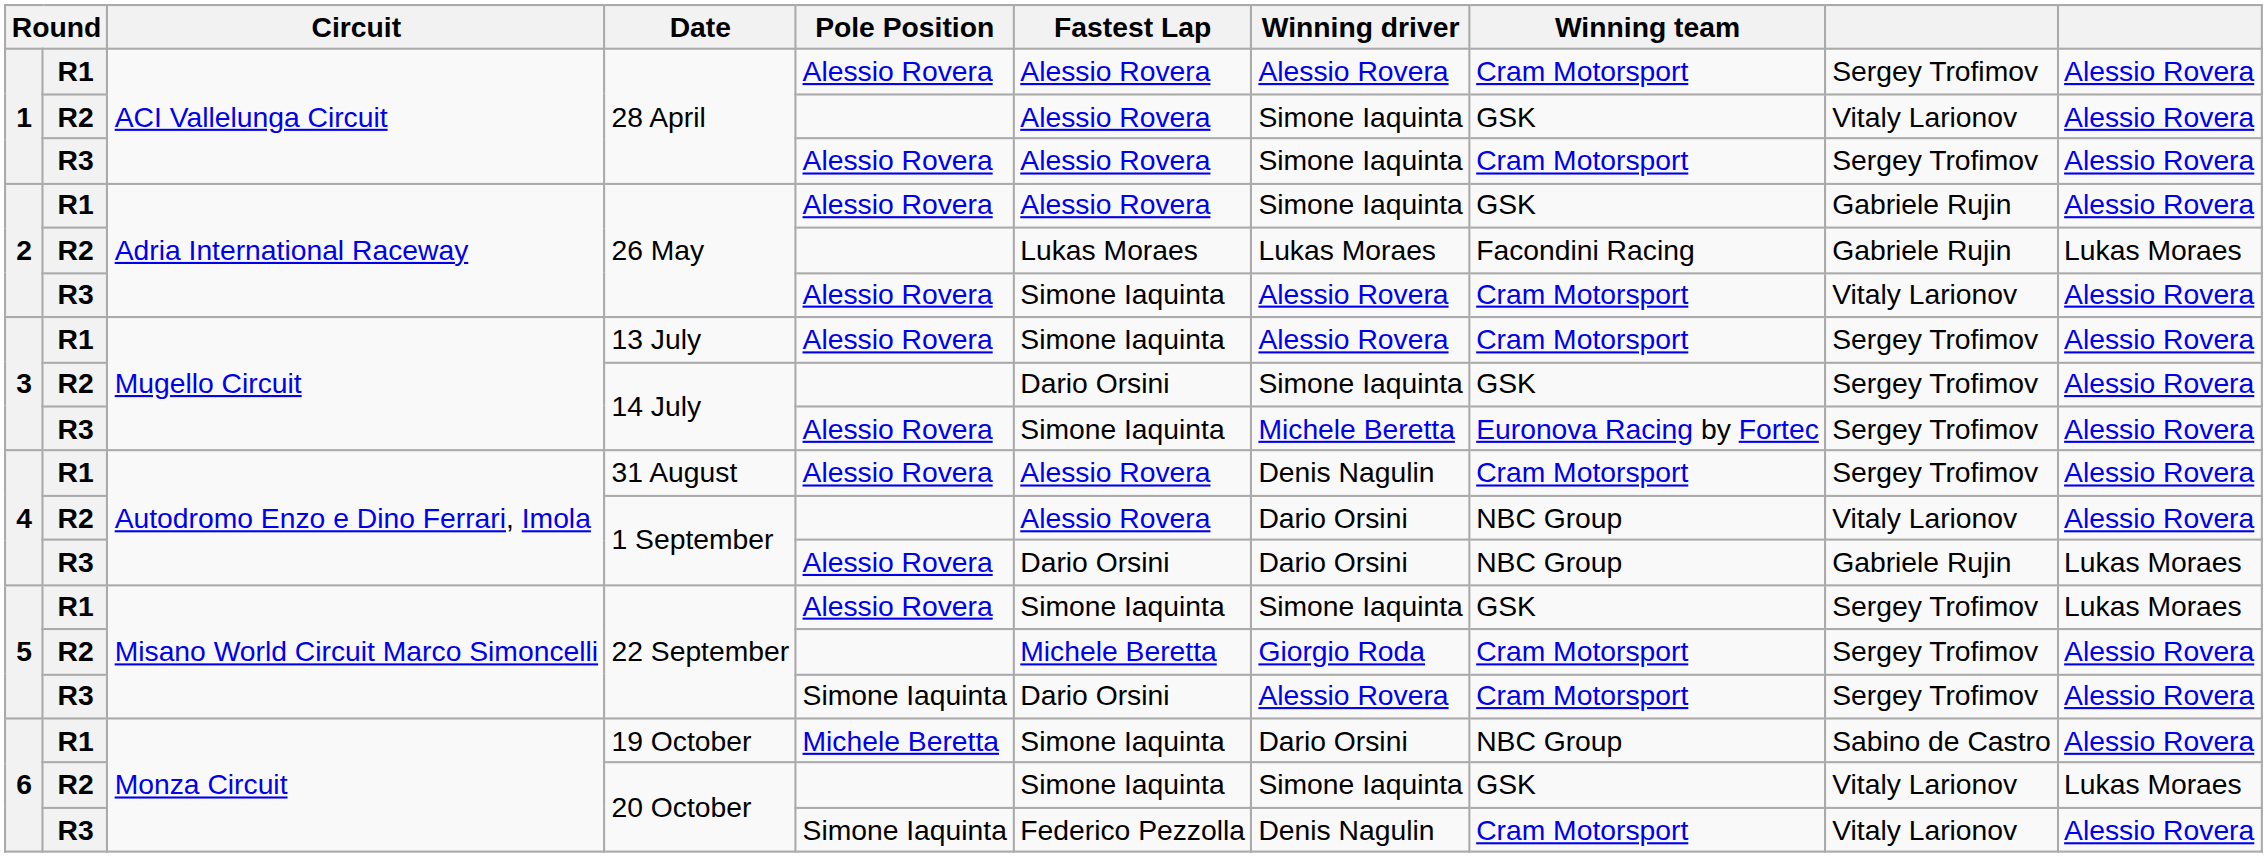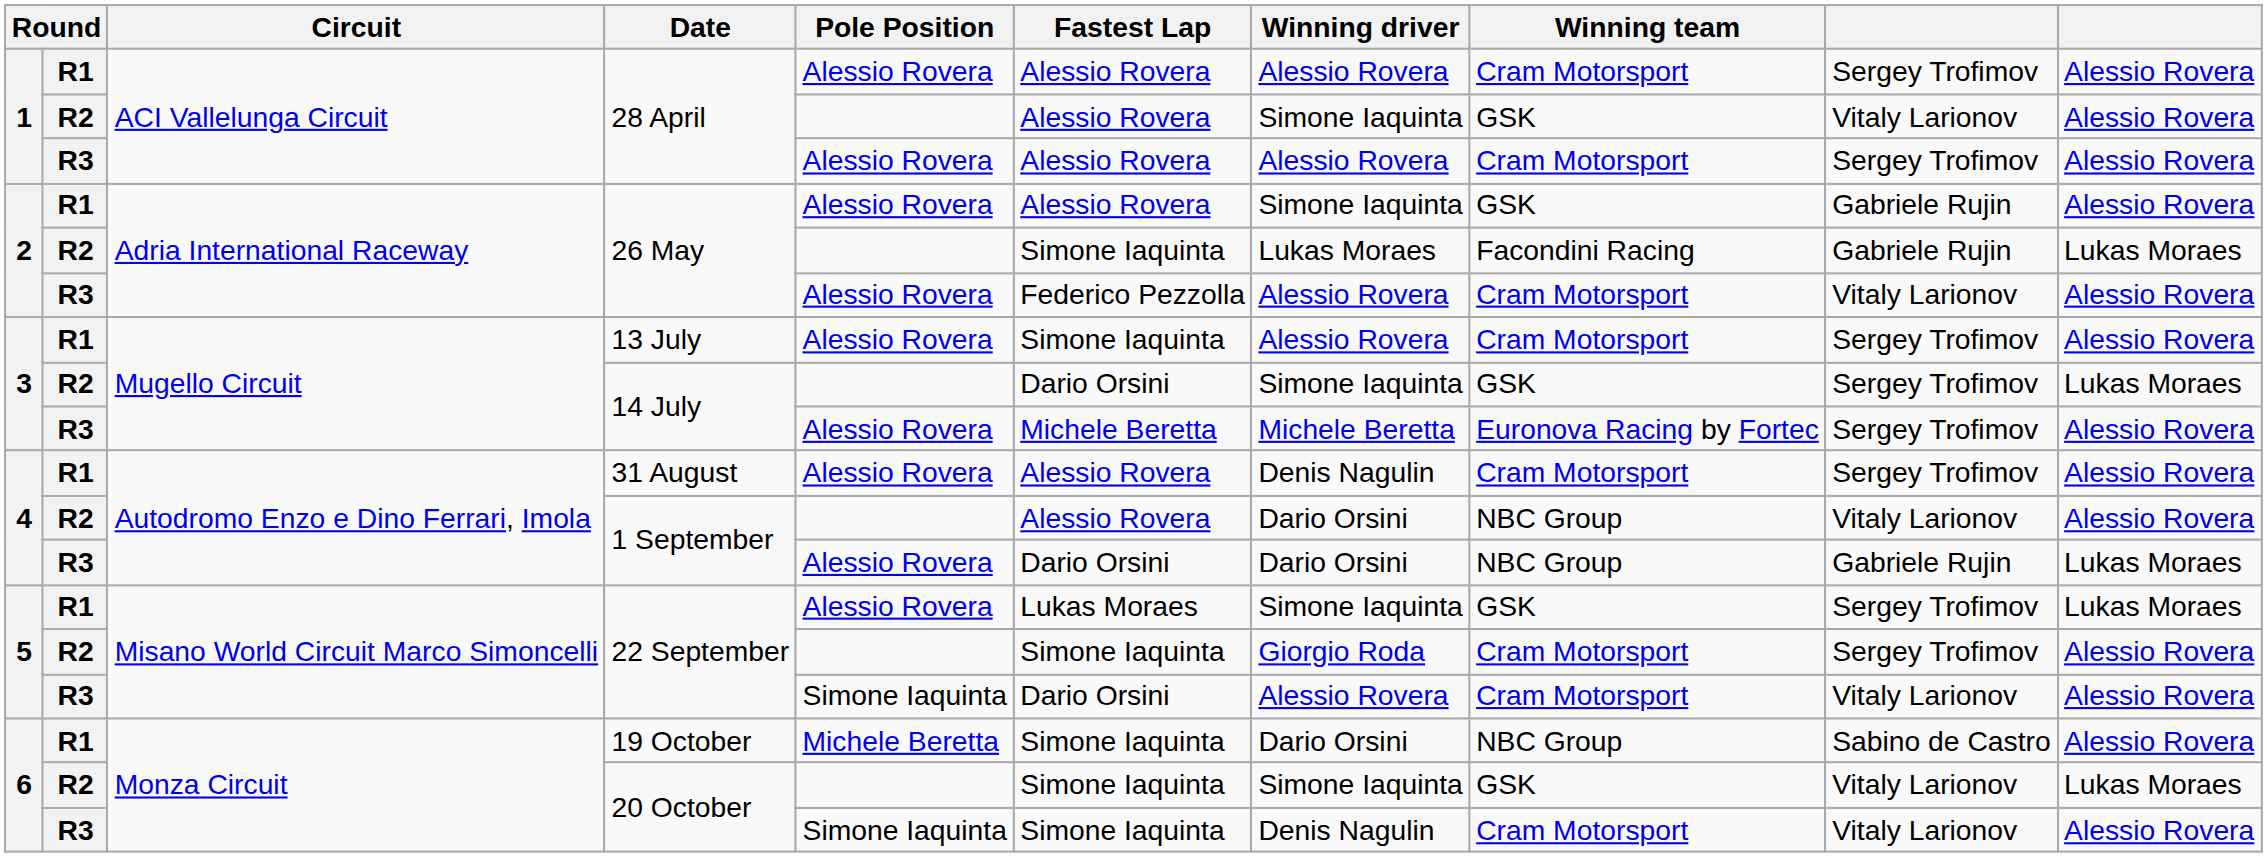 <table class="wikitable" style="font-size: 85%;">
 <tr>
 <th colspan=2>Round</th>
 <th>Circuit</th>
 <th>Date</th>
 <th>Pole Position</th>
 <th>Fastest Lap</th>
 <th>Winning driver</th>
 <th>Winning team</th>
 <th></th>
 <th></th>
 </tr>
 <tr>
 <th rowspan=3>1</th>
 <th>R1</th>
 <td rowspan=3><a href='#'>ACI Vallelunga Circuit</a></td>
 <td rowspan=3>28 April</td>
 <td nowrap> <a href='#'>Alessio Rovera</a></td>
 <td nowrap> <a href='#'>Alessio Rovera</a></td>
 <td nowrap> <a href='#'>Alessio Rovera</a></td>
 <td><a href='#'>Cram Motorsport</a></td>
 <td nowrap> Sergey Trofimov</td>
 <td nowrap> <a href='#'>Alessio Rovera</a></td>
 </tr>
 <tr>
 <th>R2</th>
 <td></td>
 <td> <a href='#'>Alessio Rovera</a></td>
 <td> Simone Iaquinta</td>
 <td>GSK</td>
 <td> Vitaly Larionov</td>
 <td> <a href='#'>Alessio Rovera</a></td>
 </tr>
 <tr>
 <th>R3</th>
 <td> <a href='#'>Alessio Rovera</a></td>
 <td> <a href='#'>Alessio Rovera</a></td>
-<td nowrap> Simone Iaquinta</td>
+<td> <a href='#'>Alessio Rovera</a></td>
 <td><a href='#'>Cram Motorsport</a></td>
 <td> Sergey Trofimov</td>
 <td> <a href='#'>Alessio Rovera</a></td>
 </tr>
 <tr>
 <th rowspan=3>2</th>
 <th>R1</th>
 <td rowspan=3><a href='#'>Adria International Raceway</a></td>
 <td rowspan=3>26 May</td>
 <td> <a href='#'>Alessio Rovera</a></td>
 <td> <a href='#'>Alessio Rovera</a></td>
 <td> Simone Iaquinta</td>
 <td>GSK</td>
 <td> Gabriele Rujin</td>
 <td> <a href='#'>Alessio Rovera</a></td>
 </tr>
 <tr>
 <th>R2</th>
 <td></td>
-<td> Lukas Moraes</td>
+<td nowrap> Simone Iaquinta</td>
 <td> Lukas Moraes</td>
 <td>Facondini Racing</td>
 <td> Gabriele Rujin</td>
 <td> Lukas Moraes</td>
 </tr>
 <tr>
 <th>R3</th>
 <td> <a href='#'>Alessio Rovera</a></td>
-<td> Simone Iaquinta</td>
+<td nowrap> Federico Pezzolla</td>
 <td> <a href='#'>Alessio Rovera</a></td>
 <td><a href='#'>Cram Motorsport</a></td>
 <td> Vitaly Larionov</td>
 <td> <a href='#'>Alessio Rovera</a></td>
 </tr>
 <tr>
 <th rowspan=3>3</th>
 <th>R1</th>
 <td rowspan=3><a href='#'>Mugello Circuit</a></td>
 <td>13 July</td>
 <td> <a href='#'>Alessio Rovera</a></td>
 <td> Simone Iaquinta</td>
 <td> <a href='#'>Alessio Rovera</a></td>
 <td><a href='#'>Cram Motorsport</a></td>
 <td> Sergey Trofimov</td>
 <td> <a href='#'>Alessio Rovera</a></td>
 </tr>
 <tr>
 <th>R2</th>
 <td rowspan=2>14 July</td>
 <td></td>
 <td> Dario Orsini</td>
 <td> Simone Iaquinta</td>
 <td>GSK</td>
 <td> Sergey Trofimov</td>
-<td> <a href='#'>Alessio Rovera</a></td>
+<td> Lukas Moraes</td>
 </tr>
 <tr>
 <th>R3</th>
 <td> <a href='#'>Alessio Rovera</a></td>
-<td> Simone Iaquinta</td>
+<td> <a href='#'>Michele Beretta</a></td>
 <td> <a href='#'>Michele Beretta</a></td>
 <td nowrap><a href='#'>Euronova Racing</a> by <a href='#'>Fortec</a></td>
 <td> Sergey Trofimov</td>
 <td> <a href='#'>Alessio Rovera</a></td>
 </tr>
 <tr>
 <th rowspan=3>4</th>
 <th>R1</th>
 <td rowspan=3 nowrap><a href='#'>Autodromo Enzo e Dino Ferrari</a>, <a href='#'>Imola</a></td>
 <td>31 August</td>
 <td> <a href='#'>Alessio Rovera</a></td>
 <td> <a href='#'>Alessio Rovera</a></td>
 <td> Denis Nagulin</td>
 <td><a href='#'>Cram Motorsport</a></td>
 <td> Sergey Trofimov</td>
 <td> <a href='#'>Alessio Rovera</a></td>
 </tr>
 <tr>
 <th>R2</th>
 <td rowspan=2>1 September</td>
 <td></td>
 <td> <a href='#'>Alessio Rovera</a></td>
 <td> Dario Orsini</td>
 <td>NBC Group</td>
 <td> Vitaly Larionov</td>
 <td> <a href='#'>Alessio Rovera</a></td>
 </tr>
 <tr>
 <th>R3</th>
 <td> <a href='#'>Alessio Rovera</a></td>
 <td> Dario Orsini</td>
 <td> Dario Orsini</td>
 <td>NBC Group</td>
 <td> Gabriele Rujin</td>
 <td> Lukas Moraes</td>
 </tr>
 <tr>
 <th rowspan=3>5</th>
 <th>R1</th>
 <td rowspan=3 nowrap><a href='#'>Misano World Circuit Marco Simoncelli</a></td>
 <td rowspan=3 nowrap>22 September</td>
 <td> <a href='#'>Alessio Rovera</a></td>
-<td nowrap> Simone Iaquinta</td>
+<td> Lukas Moraes</td>
 <td nowrap> Simone Iaquinta</td>
 <td>GSK</td>
 <td> Sergey Trofimov</td>
 <td> Lukas Moraes</td>
 </tr>
 <tr>
 <th>R2</th>
 <td></td>
-<td> <a href='#'>Michele Beretta</a></td>
+<td> Simone Iaquinta</td>
 <td> <a href='#'>Giorgio Roda</a></td>
 <td><a href='#'>Cram Motorsport</a></td>
 <td> Sergey Trofimov</td>
 <td> <a href='#'>Alessio Rovera</a></td>
 </tr>
 <tr>
 <th>R3</th>
 <td nowrap> Simone Iaquinta</td>
 <td> Dario Orsini</td>
 <td> <a href='#'>Alessio Rovera</a></td>
 <td><a href='#'>Cram Motorsport</a></td>
-<td nowrap> Sergey Trofimov</td>
+<td> Vitaly Larionov</td>
 <td> <a href='#'>Alessio Rovera</a></td>
 </tr>
 <tr>
 <th rowspan=3>6</th>
 <th>R1</th>
 <td rowspan=3><a href='#'>Monza Circuit</a></td>
 <td>19 October</td>
 <td> <a href='#'>Michele Beretta</a></td>
 <td> Simone Iaquinta</td>
 <td> Dario Orsini</td>
 <td>NBC Group</td>
 <td nowrap> Sabino de Castro</td>
 <td> <a href='#'>Alessio Rovera</a></td>
 </tr>
 <tr>
 <th>R2</th>
 <td rowspan=2>20 October</td>
 <td></td>
 <td> Simone Iaquinta</td>
 <td> Simone Iaquinta</td>
 <td>GSK</td>
 <td> Vitaly Larionov</td>
 <td> Lukas Moraes</td>
 </tr>
 <tr>
 <th>R3</th>
 <td> Simone Iaquinta</td>
-<td nowrap> Federico Pezzolla</td>
+<td> Simone Iaquinta</td>
 <td> Denis Nagulin</td>
 <td><a href='#'>Cram Motorsport</a></td>
 <td> Vitaly Larionov</td>
 <td> <a href='#'>Alessio Rovera</a></td>
 </tr>
 </table>
